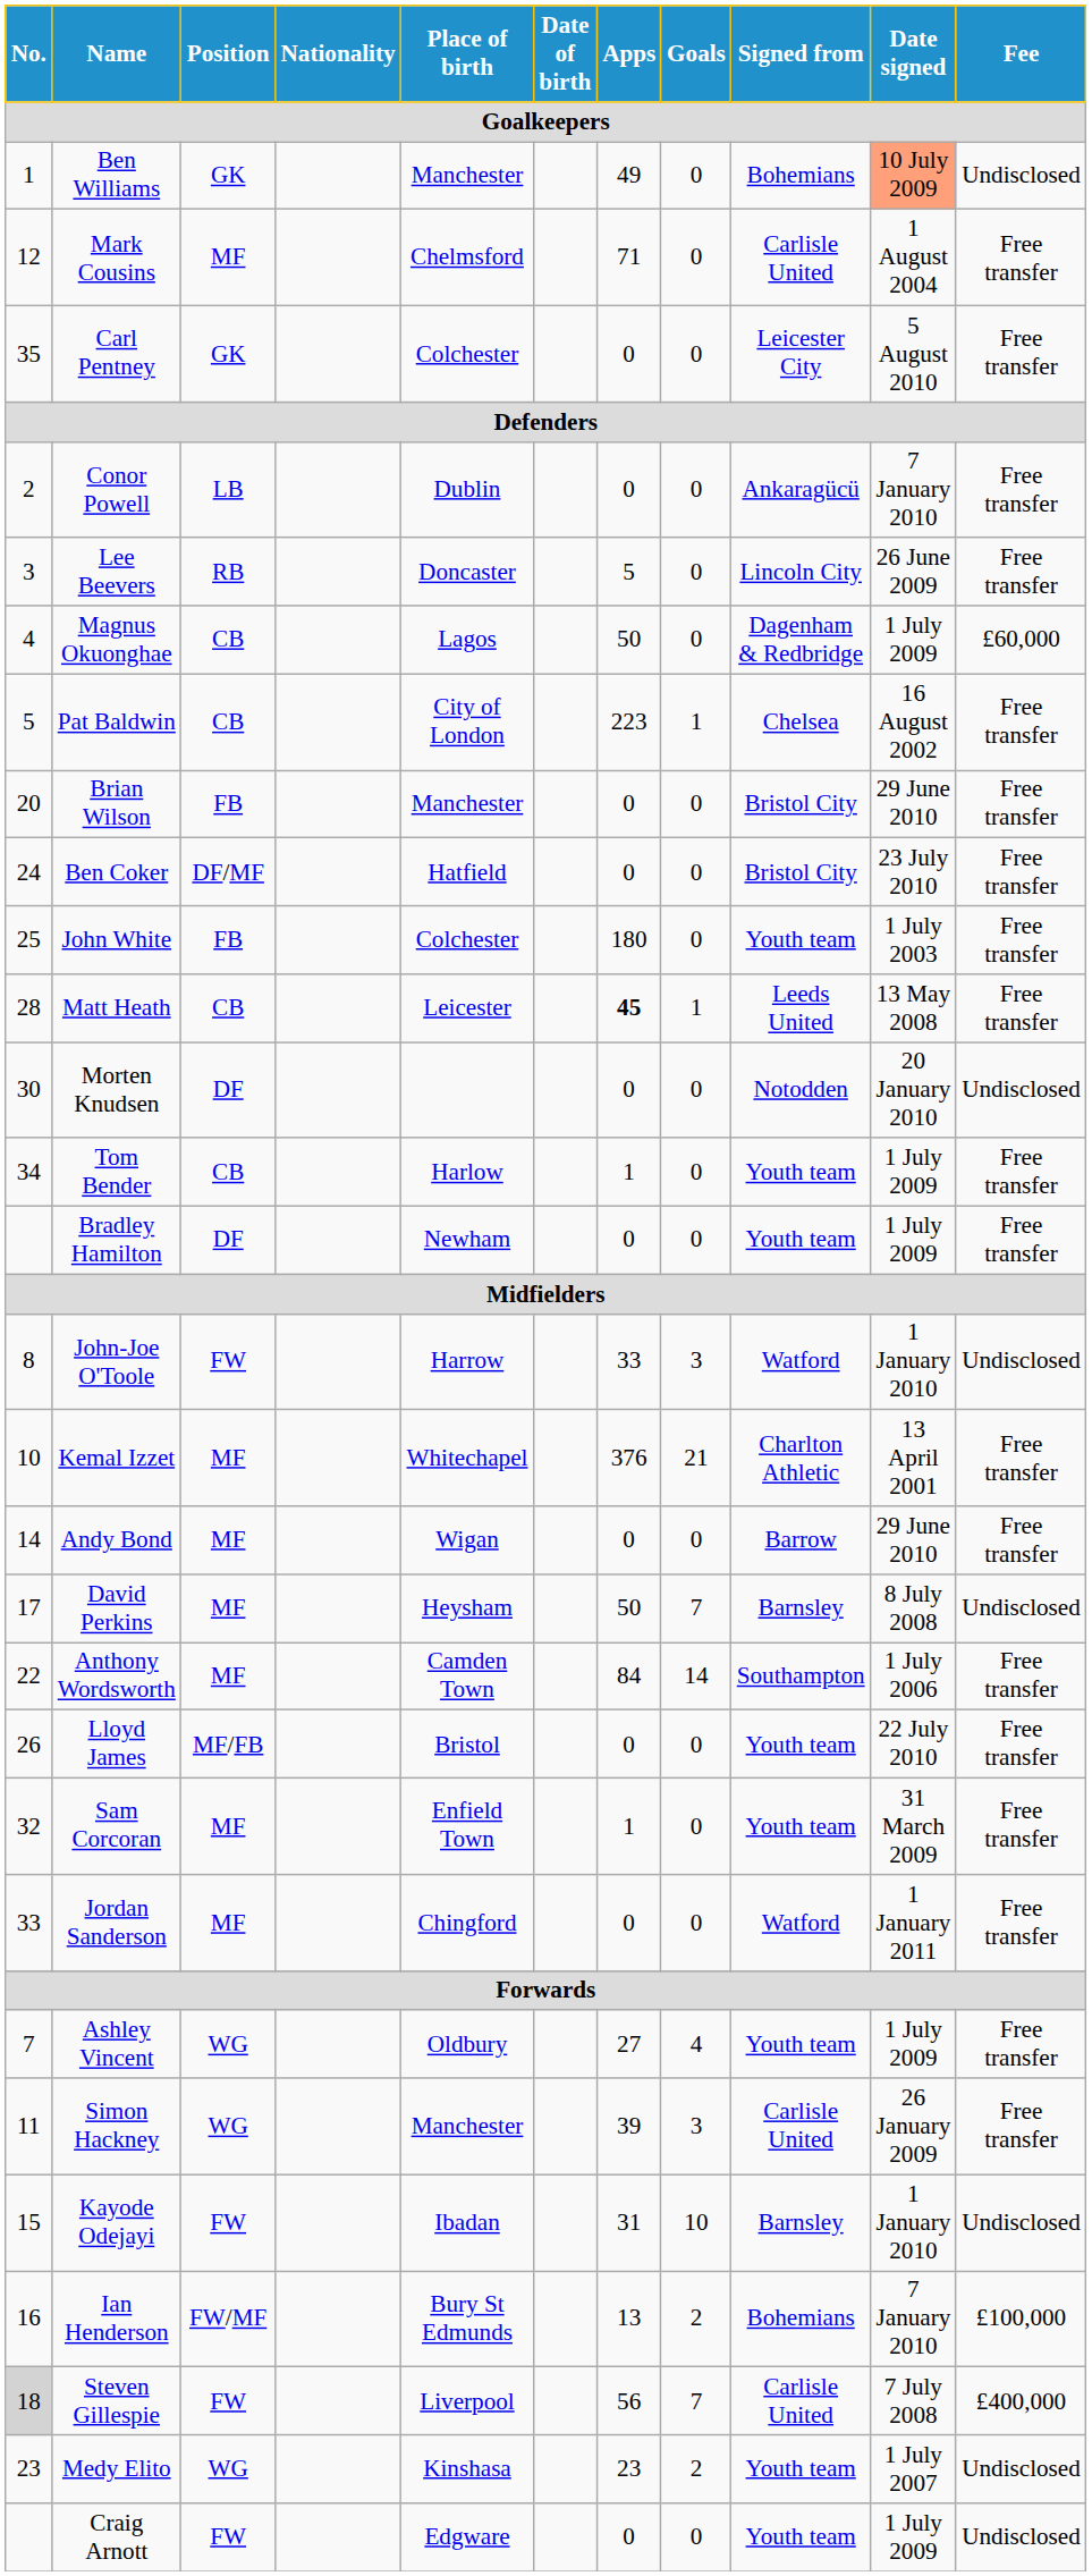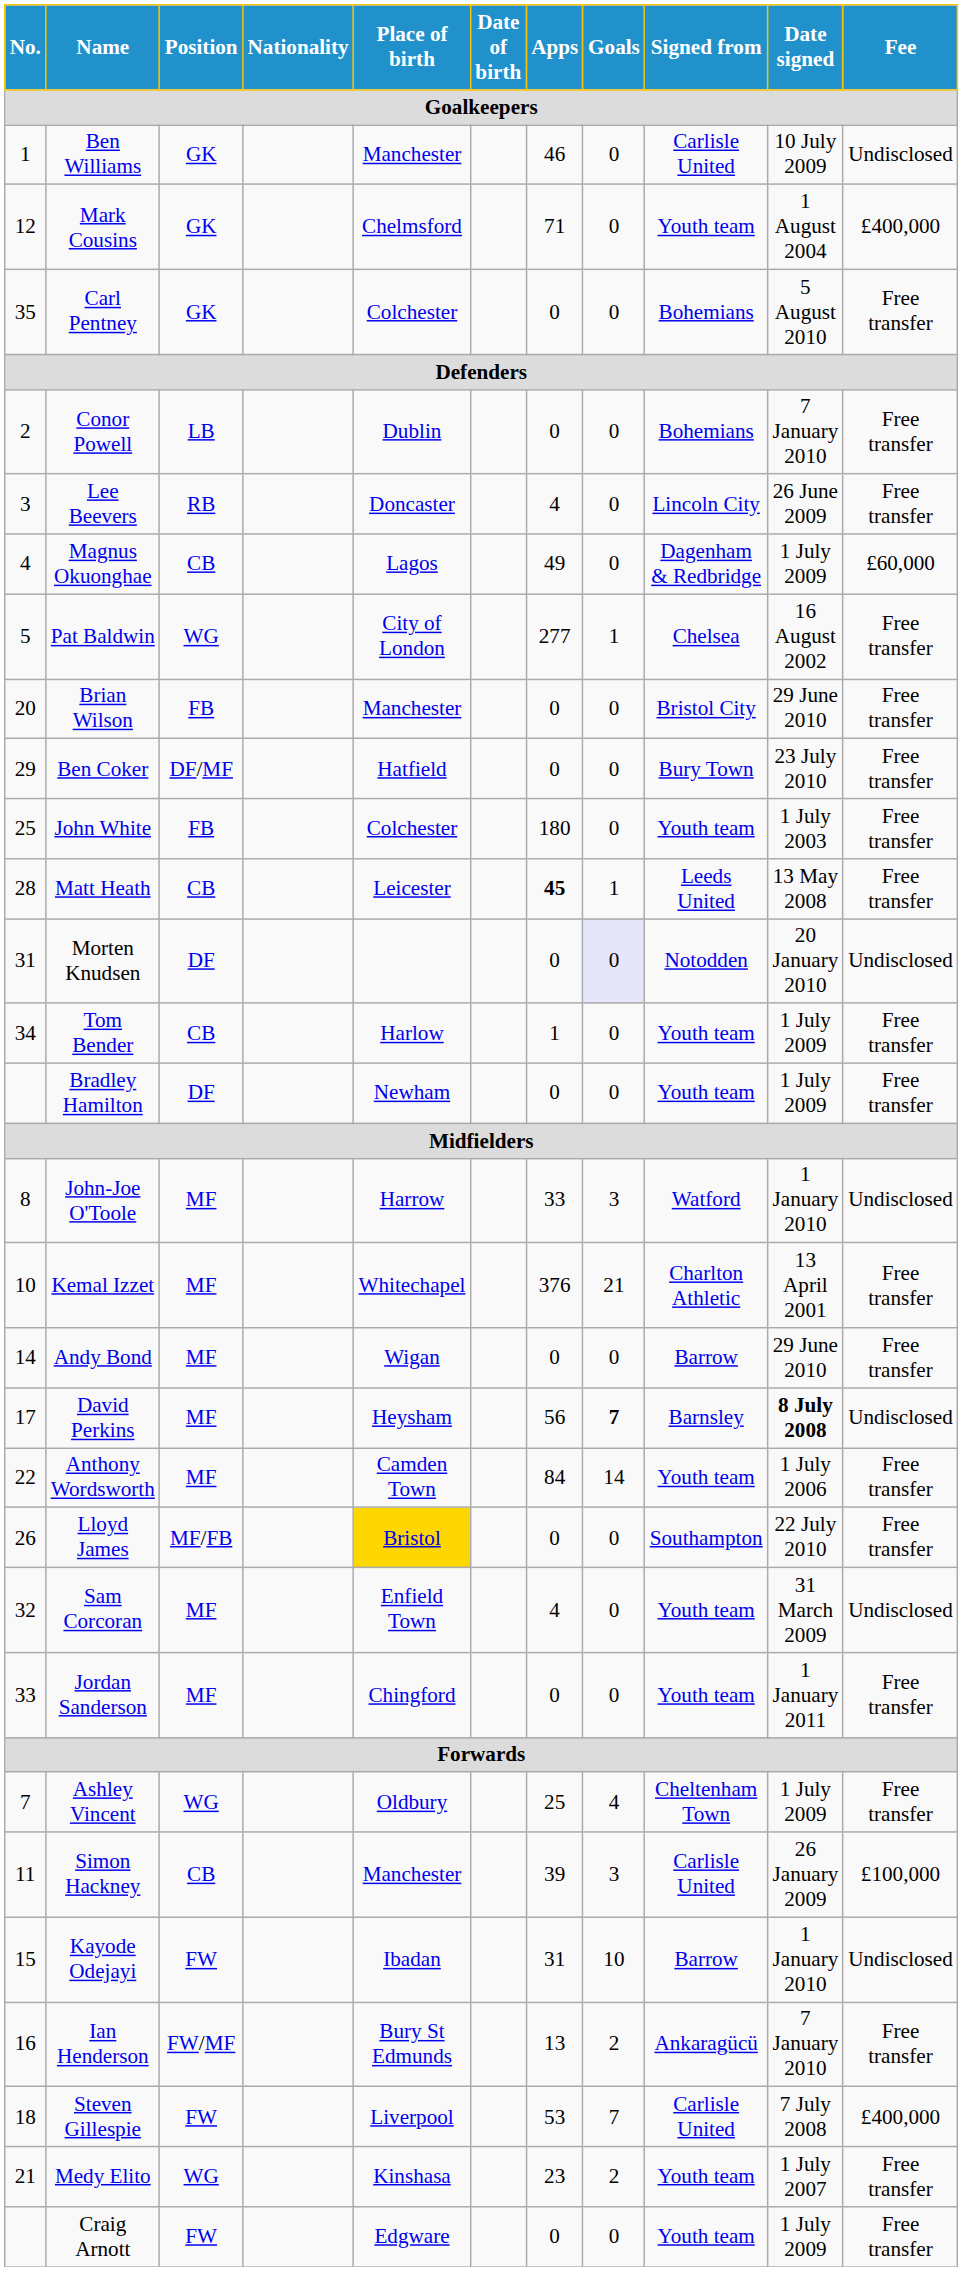 <table class="wikitable" style="text-align:center; font-size:90%; width:100%;">
 <tr>
 <th style="background:#2191CC; color:white; border:1px solid #F7C408; text-align:center;">No.</th>
 <th style="background:#2191CC; color:white; border:1px solid #F7C408; text-align:center;">Name</th>
 <th style="background:#2191CC; color:white; border:1px solid #F7C408; text-align:center;">Position</th>
 <th style="background:#2191CC; color:white; border:1px solid #F7C408; text-align:center;">Nationality</th>
 <th style="background:#2191CC; color:white; border:1px solid #F7C408; text-align:center;">Place of birth</th>
 <th style="background:#2191CC; color:white; border:1px solid #F7C408; text-align:center;">Date of birth</th>
 <th style="background:#2191CC; color:white; border:1px solid #F7C408; text-align:center;">Apps</th>
 <th style="background:#2191CC; color:white; border:1px solid #F7C408; text-align:center;">Goals</th>
 <th style="background:#2191CC; color:white; border:1px solid #F7C408; text-align:center;">Signed from</th>
 <th style="background:#2191CC; color:white; border:1px solid #F7C408; text-align:center;">Date signed</th>
 <th style="background:#2191CC; color:white; border:1px solid #F7C408; text-align:center;">Fee</th>
 </tr>
 <tr>
 <th colspan="13" style="background:#dcdcdc; text-align:center;">Goalkeepers</th>
 </tr>
 <tr>
 <td>1</td>
 <td><a href='#'>Ben Williams</a></td>
 <td><a href='#'>GK</a></td>
 <td></td>
 <td><a href='#'>Manchester</a></td>
 <td></td>
-<td>49</td>
+<td>46</td>
 <td>0</td>
-<td> <a href='#'>Bohemians</a></td>
-<td style="background: lightsalmon;">10 July 2009</td>
+<td> <a href='#'>Carlisle United</a></td>
+<td>10 July 2009</td>
 <td>Undisclosed</td>
 </tr>
 <tr>
 <td>12</td>
 <td><a href='#'>Mark Cousins</a></td>
-<td><a href='#'>MF</a></td>
+<td><a href='#'>GK</a></td>
 <td></td>
 <td><a href='#'>Chelmsford</a></td>
 <td></td>
 <td>71</td>
 <td>0</td>
-<td> <a href='#'>Carlisle United</a></td>
+<td><a href='#'>Youth team</a></td>
 <td>1 August 2004</td>
-<td>Free transfer</td>
+<td>£400,000</td>
 </tr>
 <tr>
 <td>35</td>
 <td><a href='#'>Carl Pentney</a></td>
 <td><a href='#'>GK</a></td>
 <td></td>
 <td><a href='#'>Colchester</a></td>
 <td></td>
 <td>0</td>
 <td>0</td>
-<td> <a href='#'>Leicester City</a></td>
+<td> <a href='#'>Bohemians</a></td>
 <td>5 August 2010</td>
 <td>Free transfer</td>
 </tr>
 <tr>
 <th colspan="13" style="background:#dcdcdc; text-align:center;">Defenders</th>
 </tr>
 <tr>
 <td>2</td>
 <td><a href='#'>Conor Powell</a></td>
 <td><a href='#'>LB</a></td>
 <td></td>
 <td><a href='#'>Dublin</a></td>
 <td></td>
 <td>0</td>
 <td>0</td>
-<td> <a href='#'>Ankaragücü</a></td>
+<td> <a href='#'>Bohemians</a></td>
 <td>7 January 2010</td>
 <td>Free transfer</td>
 </tr>
 <tr>
 <td>3</td>
 <td><a href='#'>Lee Beevers</a></td>
 <td><a href='#'>RB</a></td>
 <td></td>
 <td> <a href='#'>Doncaster</a></td>
 <td></td>
-<td>5</td>
+<td>4</td>
 <td>0</td>
 <td> <a href='#'>Lincoln City</a></td>
 <td>26 June 2009</td>
 <td>Free transfer</td>
 </tr>
 <tr>
 <td>4</td>
 <td><a href='#'>Magnus Okuonghae</a></td>
 <td><a href='#'>CB</a></td>
 <td></td>
 <td> <a href='#'>Lagos</a></td>
 <td></td>
-<td>50</td>
+<td>49</td>
 <td>0</td>
 <td> <a href='#'>Dagenham & Redbridge</a></td>
 <td>1 July 2009</td>
 <td>£60,000</td>
 </tr>
 <tr>
 <td>5</td>
 <td><a href='#'>Pat Baldwin</a></td>
-<td><a href='#'>CB</a></td>
+<td><a href='#'>WG</a></td>
 <td></td>
 <td><a href='#'>City of London</a></td>
 <td></td>
-<td>223</td>
+<td>277</td>
 <td>1</td>
 <td> <a href='#'>Chelsea</a></td>
 <td>16 August 2002</td>
 <td>Free transfer</td>
 </tr>
 <tr>
 <td>20</td>
 <td><a href='#'>Brian Wilson</a></td>
 <td><a href='#'>FB</a></td>
 <td></td>
 <td><a href='#'>Manchester</a></td>
 <td></td>
 <td>0</td>
 <td>0</td>
 <td> <a href='#'>Bristol City</a></td>
 <td>29 June 2010</td>
 <td>Free transfer</td>
 </tr>
 <tr>
-<td>24</td>
+<td>29</td>
 <td><a href='#'>Ben Coker</a></td>
 <td><a href='#'>DF</a>/<a href='#'>MF</a></td>
 <td></td>
 <td><a href='#'>Hatfield</a></td>
 <td></td>
 <td>0</td>
 <td>0</td>
-<td> <a href='#'>Bristol City</a></td>
+<td> <a href='#'>Bury Town</a></td>
 <td>23 July 2010</td>
 <td>Free transfer</td>
 </tr>
 <tr>
 <td>25</td>
 <td><a href='#'>John White</a></td>
 <td><a href='#'>FB</a></td>
 <td></td>
 <td><a href='#'>Colchester</a></td>
 <td></td>
 <td>180</td>
 <td>0</td>
 <td><a href='#'>Youth team</a></td>
 <td>1 July 2003</td>
 <td>Free transfer</td>
 </tr>
 <tr>
 <td>28</td>
 <td><a href='#'>Matt Heath</a></td>
 <td><a href='#'>CB</a></td>
 <td></td>
 <td><a href='#'>Leicester</a></td>
 <td></td>
 <td><strong>45</strong></td>
 <td>1</td>
 <td> <a href='#'>Leeds United</a></td>
 <td>13 May 2008</td>
 <td>Free transfer</td>
 </tr>
 <tr>
-<td>30</td>
+<td>31</td>
 <td>Morten Knudsen</td>
 <td><a href='#'>DF</a></td>
 <td></td>
 <td></td>
 <td></td>
 <td>0</td>
-<td>0</td>
+<td style="background: lavender;">0</td>
 <td> <a href='#'>Notodden</a></td>
 <td>20 January 2010</td>
 <td>Undisclosed</td>
 </tr>
 <tr>
 <td>34</td>
 <td><a href='#'>Tom Bender</a></td>
 <td><a href='#'>CB</a></td>
 <td></td>
 <td><a href='#'>Harlow</a></td>
 <td></td>
 <td>1</td>
 <td>0</td>
 <td><a href='#'>Youth team</a></td>
 <td>1 July 2009</td>
 <td>Free transfer</td>
 </tr>
 <tr>
 <td></td>
 <td><a href='#'>Bradley Hamilton</a></td>
 <td><a href='#'>DF</a></td>
 <td></td>
 <td><a href='#'>Newham</a></td>
 <td></td>
 <td>0</td>
 <td>0</td>
 <td><a href='#'>Youth team</a></td>
 <td>1 July 2009</td>
 <td>Free transfer</td>
 </tr>
 <tr>
 <th colspan="13" style="background:#dcdcdc; text-align:center;">Midfielders</th>
 </tr>
 <tr>
 <td>8</td>
 <td><a href='#'>John-Joe O'Toole</a></td>
-<td><a href='#'>FW</a></td>
+<td><a href='#'>MF</a></td>
 <td></td>
 <td> <a href='#'>Harrow</a></td>
 <td></td>
 <td>33</td>
 <td>3</td>
 <td> <a href='#'>Watford</a></td>
 <td>1 January 2010</td>
 <td>Undisclosed</td>
 </tr>
 <tr>
 <td>10</td>
 <td><a href='#'>Kemal Izzet</a></td>
 <td><a href='#'>MF</a></td>
 <td></td>
 <td><a href='#'>Whitechapel</a></td>
 <td></td>
 <td>376</td>
 <td>21</td>
 <td> <a href='#'>Charlton Athletic</a></td>
 <td>13 April 2001</td>
 <td>Free transfer</td>
 </tr>
 <tr>
 <td>14</td>
 <td><a href='#'>Andy Bond</a></td>
 <td><a href='#'>MF</a></td>
 <td></td>
 <td><a href='#'>Wigan</a></td>
 <td></td>
 <td>0</td>
 <td>0</td>
 <td> <a href='#'>Barrow</a></td>
 <td>29 June 2010</td>
 <td>Free transfer</td>
 </tr>
 <tr>
 <td>17</td>
 <td><a href='#'>David Perkins</a></td>
 <td><a href='#'>MF</a></td>
 <td></td>
 <td><a href='#'>Heysham</a></td>
 <td></td>
-<td>50</td>
-<td>7</td>
+<td>56</td>
+<td><strong>7</strong></td>
 <td> <a href='#'>Barnsley</a></td>
-<td>8 July 2008</td>
+<td><strong>8 July 2008</strong></td>
 <td>Undisclosed</td>
 </tr>
 <tr>
 <td>22</td>
 <td><a href='#'>Anthony Wordsworth</a></td>
 <td><a href='#'>MF</a></td>
 <td></td>
 <td><a href='#'>Camden Town</a></td>
 <td></td>
 <td>84</td>
 <td>14</td>
-<td> <a href='#'>Southampton</a></td>
+<td><a href='#'>Youth team</a></td>
 <td>1 July 2006</td>
 <td>Free transfer</td>
 </tr>
 <tr>
 <td>26</td>
 <td><a href='#'>Lloyd James</a></td>
 <td><a href='#'>MF</a>/<a href='#'>FB</a></td>
 <td></td>
-<td> <a href='#'>Bristol</a></td>
+<td style="background: gold;"> <a href='#'>Bristol</a></td>
 <td></td>
 <td>0</td>
 <td>0</td>
-<td><a href='#'>Youth team</a></td>
+<td> <a href='#'>Southampton</a></td>
 <td>22 July 2010</td>
 <td>Free transfer</td>
 </tr>
 <tr>
 <td>32</td>
 <td><a href='#'>Sam Corcoran</a></td>
 <td><a href='#'>MF</a></td>
 <td></td>
 <td><a href='#'>Enfield Town</a></td>
 <td></td>
-<td>1</td>
+<td>4</td>
 <td>0</td>
 <td><a href='#'>Youth team</a></td>
 <td>31 March 2009</td>
-<td>Free transfer</td>
+<td>Undisclosed</td>
 </tr>
 <tr>
 <td>33</td>
 <td><a href='#'>Jordan Sanderson</a></td>
 <td><a href='#'>MF</a></td>
 <td></td>
 <td><a href='#'>Chingford</a></td>
 <td></td>
 <td>0</td>
 <td>0</td>
-<td> <a href='#'>Watford</a></td>
+<td><a href='#'>Youth team</a></td>
 <td>1 January 2011</td>
 <td>Free transfer</td>
 </tr>
 <tr>
 <th colspan="13" style="background:#dcdcdc; text-align:center;">Forwards</th>
 </tr>
 <tr>
 <td>7</td>
 <td><a href='#'>Ashley Vincent</a></td>
 <td><a href='#'>WG</a></td>
 <td></td>
 <td><a href='#'>Oldbury</a></td>
 <td></td>
-<td>27</td>
+<td>25</td>
 <td>4</td>
-<td><a href='#'>Youth team</a></td>
+<td> <a href='#'>Cheltenham Town</a></td>
 <td>1 July 2009</td>
 <td>Free transfer</td>
 </tr>
 <tr>
 <td>11</td>
 <td><a href='#'>Simon Hackney</a></td>
-<td><a href='#'>WG</a></td>
+<td><a href='#'>CB</a></td>
 <td></td>
 <td><a href='#'>Manchester</a></td>
 <td></td>
 <td>39</td>
 <td>3</td>
 <td> <a href='#'>Carlisle United</a></td>
 <td>26 January 2009</td>
-<td>Free transfer</td>
+<td>£100,000</td>
 </tr>
 <tr>
 <td>15</td>
 <td><a href='#'>Kayode Odejayi</a></td>
 <td><a href='#'>FW</a></td>
 <td></td>
 <td><a href='#'>Ibadan</a></td>
 <td></td>
 <td>31</td>
 <td>10</td>
-<td> <a href='#'>Barnsley</a></td>
+<td> <a href='#'>Barrow</a></td>
 <td>1 January 2010</td>
 <td>Undisclosed</td>
 </tr>
 <tr>
 <td>16</td>
 <td><a href='#'>Ian Henderson</a></td>
 <td><a href='#'>FW</a>/<a href='#'>MF</a></td>
 <td></td>
 <td><a href='#'>Bury St Edmunds</a></td>
 <td></td>
 <td>13</td>
 <td>2</td>
-<td> <a href='#'>Bohemians</a></td>
+<td> <a href='#'>Ankaragücü</a></td>
 <td>7 January 2010</td>
-<td>£100,000</td>
+<td>Free transfer</td>
 </tr>
 <tr>
-<td style="background: lightgrey;">18</td>
+<td>18</td>
 <td><a href='#'>Steven Gillespie</a></td>
 <td><a href='#'>FW</a></td>
 <td></td>
 <td><a href='#'>Liverpool</a></td>
 <td></td>
-<td>56</td>
+<td>53</td>
 <td>7</td>
 <td> <a href='#'>Carlisle United</a></td>
 <td>7 July 2008</td>
 <td>£400,000</td>
 </tr>
 <tr>
-<td>23</td>
+<td>21</td>
 <td><a href='#'>Medy Elito</a></td>
 <td><a href='#'>WG</a></td>
 <td></td>
 <td> <a href='#'>Kinshasa</a></td>
 <td></td>
 <td>23</td>
 <td>2</td>
 <td><a href='#'>Youth team</a></td>
 <td>1 July 2007</td>
-<td>Undisclosed</td>
+<td>Free transfer</td>
 </tr>
 <tr>
 <td></td>
 <td>Craig Arnott</td>
 <td><a href='#'>FW</a></td>
 <td></td>
 <td><a href='#'>Edgware</a></td>
 <td></td>
 <td>0</td>
 <td>0</td>
 <td><a href='#'>Youth team</a></td>
 <td>1 July 2009</td>
-<td>Undisclosed</td>
+<td>Free transfer</td>
 </tr>
 </table>
